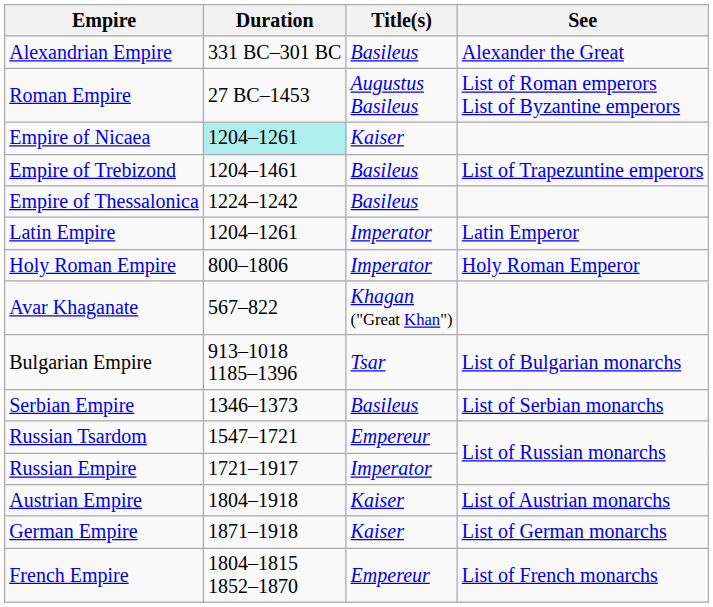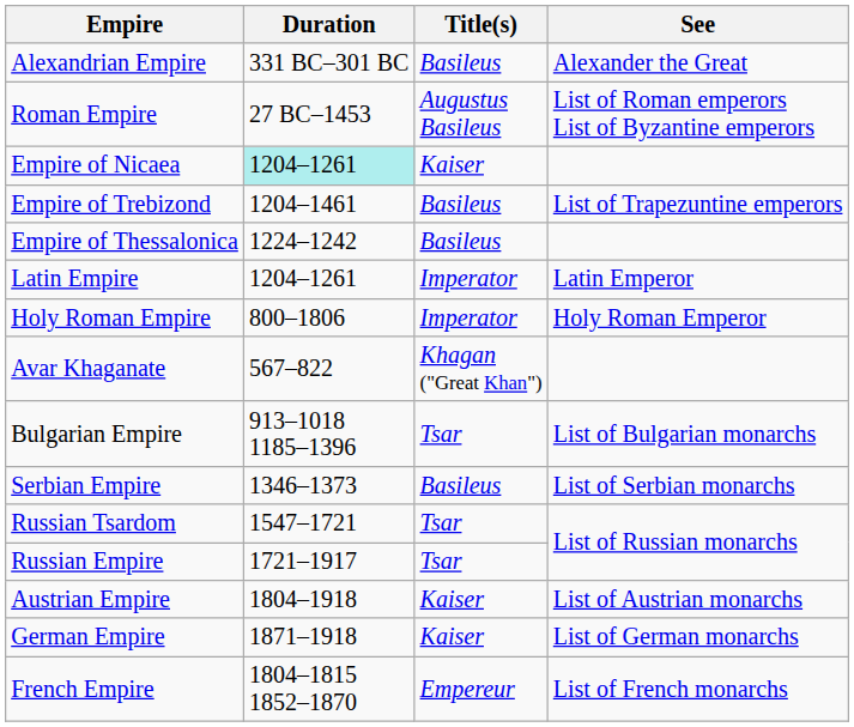 <table class="wikitable">
 <tr>
 <th>Empire</th>
 <th>Duration</th>
 <th>Title(s)</th>
 <th>See</th>
 </tr>
 <tr>
 <td><a href='#'>Alexandrian Empire</a></td>
 <td>331 BC–301 BC</td>
 <td><em><a href='#'>Basileus</a></em></td>
 <td><a href='#'>Alexander the Great</a></td>
 </tr>
 <tr>
 <td><a href='#'>Roman Empire</a></td>
 <td>27 BC–1453</td>
 <td><em><a href='#'>Augustus</a><br><a href='#'>Basileus</a></em></td>
 <td><a href='#'>List of Roman emperors</a><br><a href='#'>List of Byzantine emperors</a></td>
 </tr>
 <tr>
 <td><a href='#'>Empire of Nicaea</a></td>
 <td style="background: paleturquoise;">1204–1261</td>
 <td><em><a href='#'>Kaiser</a></em></td>
 <td></td>
 </tr>
 <tr>
 <td><a href='#'>Empire of Trebizond</a></td>
 <td>1204–1461</td>
 <td><em><a href='#'>Basileus</a></em></td>
 <td><a href='#'>List of Trapezuntine emperors</a></td>
 </tr>
 <tr>
 <td><a href='#'>Empire of Thessalonica</a></td>
 <td>1224–1242</td>
 <td><em><a href='#'>Basileus</a></em></td>
 <td></td>
 </tr>
 <tr>
 <td><a href='#'>Latin Empire</a></td>
 <td>1204–1261</td>
 <td><em><a href='#'>Imperator</a></em></td>
 <td><a href='#'>Latin Emperor</a></td>
 </tr>
 <tr>
 <td><a href='#'>Holy Roman Empire</a></td>
 <td>800–1806</td>
 <td><em><a href='#'>Imperator</a></em></td>
 <td><a href='#'>Holy Roman Emperor</a></td>
 </tr>
 <tr>
 <td><a href='#'>Avar Khaganate</a></td>
 <td>567–822</td>
 <td><em><a href='#'>Khagan</a></em><br><small>("Great <a href='#'>Khan</a>")</small></td>
 <td></td>
 </tr>
 <tr>
 <td>Bulgarian Empire</td>
 <td>913–1018<br>1185–1396</td>
 <td><em><a href='#'>Tsar</a></em></td>
 <td><a href='#'>List of Bulgarian monarchs</a></td>
 </tr>
 <tr>
 <td><a href='#'>Serbian Empire</a></td>
 <td>1346–1373</td>
 <td><em><a href='#'>Basileus</a></em></td>
 <td><a href='#'>List of Serbian monarchs</a></td>
 </tr>
 <tr>
 <td><a href='#'>Russian Tsardom</a></td>
 <td>1547–1721</td>
-<td><em><a href='#'>Empereur</a></em></td>
+<td><em><a href='#'>Tsar</a></em></td>
 <td rowspan="2"><a href='#'>List of Russian monarchs</a></td>
 </tr>
 <tr>
 <td><a href='#'>Russian Empire</a></td>
 <td>1721–1917</td>
-<td><em><a href='#'>Imperator</a></em></td>
+<td><em><a href='#'>Tsar</a></em></td>
 </tr>
 <tr>
 <td><a href='#'>Austrian Empire</a></td>
 <td>1804–1918</td>
 <td><em><a href='#'>Kaiser</a></em></td>
 <td><a href='#'>List of Austrian monarchs</a></td>
 </tr>
 <tr>
 <td><a href='#'>German Empire</a></td>
 <td>1871–1918</td>
 <td><em><a href='#'>Kaiser</a></em></td>
 <td><a href='#'>List of German monarchs</a></td>
 </tr>
 <tr>
 <td><a href='#'>French Empire</a></td>
 <td>1804–1815<br>1852–1870</td>
 <td><em><a href='#'>Empereur</a></em></td>
 <td><a href='#'>List of French monarchs</a></td>
 </tr>
 </table>
